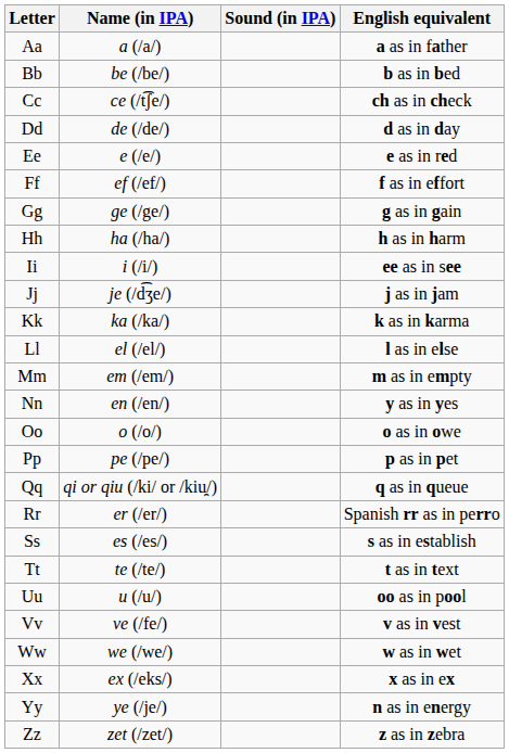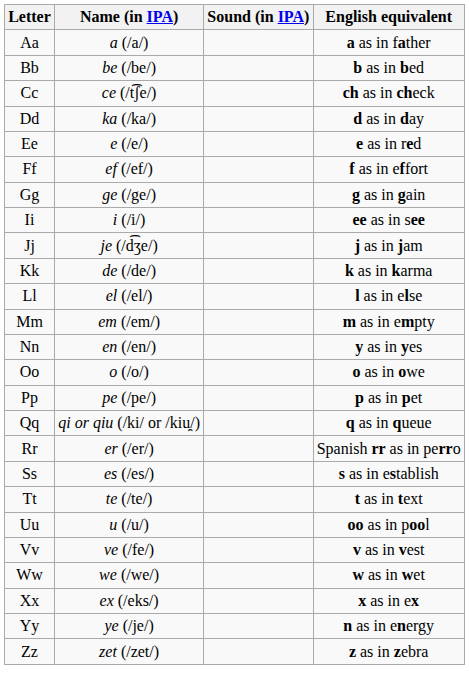 <table class="wikitable" style="text-align:center;">
 <tr>
 <th>Letter</th>
 <th>Name (in <a href='#'>IPA</a>)</th>
 <th>Sound (in <a href='#'>IPA</a>)</th>
 <th>English equivalent</th>
 </tr>
 <tr>
 <td>Aa</td>
 <td><em>a</em> (/a/)</td>
 <td></td>
 <td><strong>a</strong> as in f<strong>a</strong>ther</td>
 </tr>
 <tr>
 <td>Bb</td>
 <td><em>be</em> (/be/)</td>
 <td></td>
 <td><strong>b</strong> as in <strong>b</strong>ed</td>
 </tr>
 <tr>
 <td>Cc</td>
 <td><em>ce</em> (/t͡ʃe/)</td>
 <td></td>
 <td><strong>ch</strong> as in <strong>ch</strong>eck</td>
 </tr>
 <tr>
 <td>Dd</td>
-<td><em>de</em> (/de/)</td>
+<td><em>ka</em> (/ka/)</td>
 <td></td>
 <td><strong>d</strong> as in <strong>d</strong>ay</td>
 </tr>
 <tr>
 <td>Ee</td>
 <td><em>e</em> (/e/)</td>
 <td></td>
 <td><strong>e</strong> as in r<strong>e</strong>d</td>
 </tr>
 <tr>
 <td>Ff</td>
 <td><em>ef</em> (/ef/)</td>
 <td></td>
 <td><strong>f</strong> as in e<strong>f</strong>fort</td>
 </tr>
 <tr>
 <td>Gg</td>
 <td><em>ge</em> (/ge/)</td>
 <td></td>
 <td><strong>g</strong> as in <strong>g</strong>ain</td>
 </tr>
 <tr>
-<td>Hh</td>
-<td><em>ha</em> (/ha/)</td>
-<td></td>
-<td><strong>h</strong> as in <strong>h</strong>arm</td>
-</tr>
-<tr>
 <td>Ii</td>
 <td><em>i</em> (/i/)</td>
 <td></td>
 <td><strong>ee</strong> as in s<strong>ee</strong></td>
 </tr>
 <tr>
 <td>Jj</td>
 <td><em>je</em> (/d͡ʒe/)</td>
 <td></td>
 <td><strong>j</strong> as in <strong>j</strong>am</td>
 </tr>
 <tr>
 <td>Kk</td>
-<td><em>ka</em> (/ka/)</td>
+<td><em>de</em> (/de/)</td>
 <td></td>
 <td><strong>k</strong> as in <strong>k</strong>arma</td>
 </tr>
 <tr>
 <td>Ll</td>
 <td><em>el</em> (/el/)</td>
 <td></td>
 <td><strong>l</strong> as in e<strong>l</strong>se</td>
 </tr>
 <tr>
 <td>Mm</td>
 <td><em>em</em> (/em/)</td>
 <td></td>
 <td><strong>m</strong> as in e<strong>m</strong>pty</td>
 </tr>
 <tr>
 <td>Nn</td>
 <td><em>en</em> (/en/)</td>
 <td></td>
 <td><strong>y</strong> as in <strong>y</strong>es</td>
 </tr>
 <tr>
 <td>Oo</td>
 <td><em>o</em> (/o/)</td>
 <td></td>
 <td><strong>o</strong> as in <strong>o</strong>we</td>
 </tr>
 <tr>
 <td>Pp</td>
 <td><em>pe</em> (/pe/)</td>
 <td></td>
 <td><strong>p</strong> as in <strong>p</strong>et</td>
 </tr>
 <tr>
 <td>Qq</td>
 <td><em>qi or qiu</em> (/ki/ or /kiu̯/)</td>
 <td></td>
 <td><strong>q</strong> as in <strong>q</strong>ueue</td>
 </tr>
 <tr>
 <td>Rr</td>
 <td><em>er</em> (/er/)</td>
 <td></td>
 <td>Spanish <strong>rr</strong> as in pe<strong>rr</strong>o</td>
 </tr>
 <tr>
 <td>Ss</td>
 <td><em>es</em> (/es/)</td>
 <td></td>
 <td><strong>s</strong> as in e<strong>s</strong>tablish</td>
 </tr>
 <tr>
 <td>Tt</td>
 <td><em>te</em> (/te/)</td>
 <td></td>
 <td><strong>t</strong> as in <strong>t</strong>ext</td>
 </tr>
 <tr>
 <td>Uu</td>
 <td><em>u</em> (/u/)</td>
 <td></td>
 <td><strong>oo</strong> as in p<strong>oo</strong>l</td>
 </tr>
 <tr>
 <td>Vv</td>
 <td><em>ve</em> (/fe/)</td>
 <td></td>
 <td><strong>v</strong> as in <strong>v</strong>est</td>
 </tr>
 <tr>
 <td>Ww</td>
 <td><em> we</em> (/we/)</td>
 <td></td>
 <td><strong>w</strong> as in <strong>w</strong>et</td>
 </tr>
 <tr>
 <td>Xx</td>
 <td><em> ex</em> (/eks/)</td>
 <td></td>
 <td><strong>x</strong> as in e<strong>x</strong></td>
 </tr>
 <tr>
 <td>Yy</td>
 <td><em> ye</em> (/je/)</td>
 <td></td>
 <td><strong>n</strong> as in e<strong>n</strong>ergy</td>
 </tr>
 <tr>
 <td>Zz</td>
 <td><em>zet</em> (/zet/)</td>
 <td></td>
 <td><strong>z</strong> as in <strong>z</strong>ebra</td>
 </tr>
 </table>
